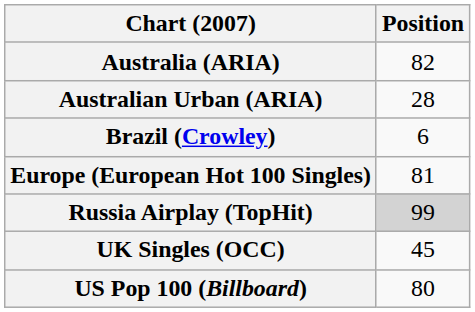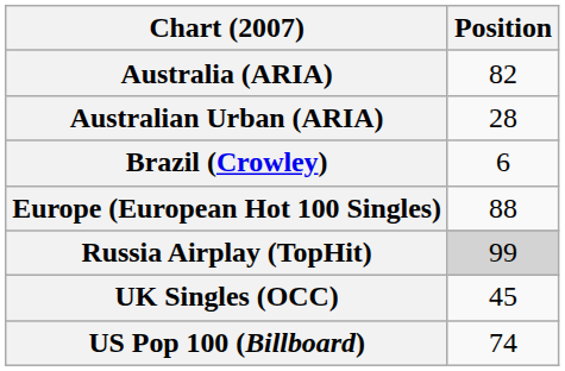 <table class="wikitable sortable plainrowheaders" style="text-align:center">
 <tr>
 <th scope="col">Chart (2007)</th>
 <th scope="col">Position</th>
 </tr>
 <tr>
 <th scope="row">Australia (ARIA)</th>
 <td>82</td>
 </tr>
 <tr>
 <th scope="row">Australian Urban (ARIA)</th>
 <td>28</td>
 </tr>
 <tr>
 <th scope="row">Brazil (<a href='#'>Crowley</a>)</th>
 <td>6</td>
 </tr>
 <tr>
 <th scope="row">Europe (European Hot 100 Singles)</th>
-<td>81</td>
+<td>88</td>
 </tr>
 <tr>
 <th scope="row">Russia Airplay (TopHit)</th>
 <td style="background: lightgrey;">99</td>
 </tr>
 <tr>
 <th scope="row">UK Singles (OCC)</th>
 <td>45</td>
 </tr>
 <tr>
 <th scope="row">US Pop 100 (<em>Billboard</em>)</th>
-<td>80</td>
+<td>74</td>
 </tr>
 </table>
